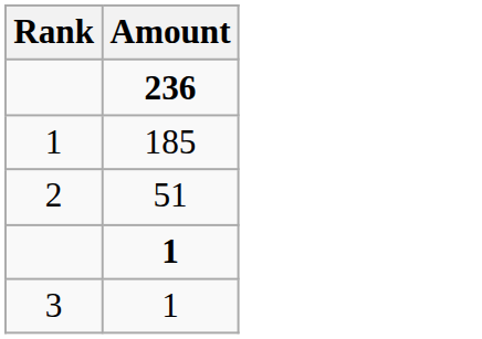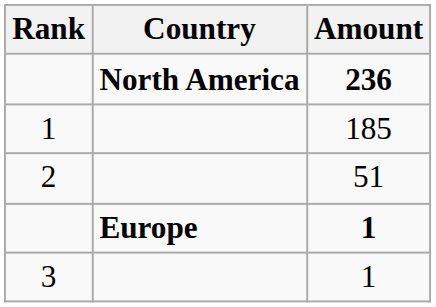 <table class="wikitable" style="text-align: center;">
 <tr>
 <th>Rank</th>
+<th>Country</th>
 <th>Amount</th>
 </tr>
 <tr>
 <td></td>
+<td style="text-align: left;"><strong>North America</strong></td>
 <td><strong>236</strong></td>
 </tr>
 <tr>
 <td>1</td>
+<td style="text-align: left;"></td>
 <td>185</td>
 </tr>
 <tr>
 <td>2</td>
+<td style="text-align: left;"></td>
 <td>51</td>
 </tr>
 <tr>
 <td></td>
+<td style="text-align: left;"><strong>Europe</strong></td>
 <td><strong>1</strong></td>
 </tr>
 <tr>
 <td>3</td>
+<td style="text-align: left;"></td>
 <td>1</td>
 </tr>
 </table>
